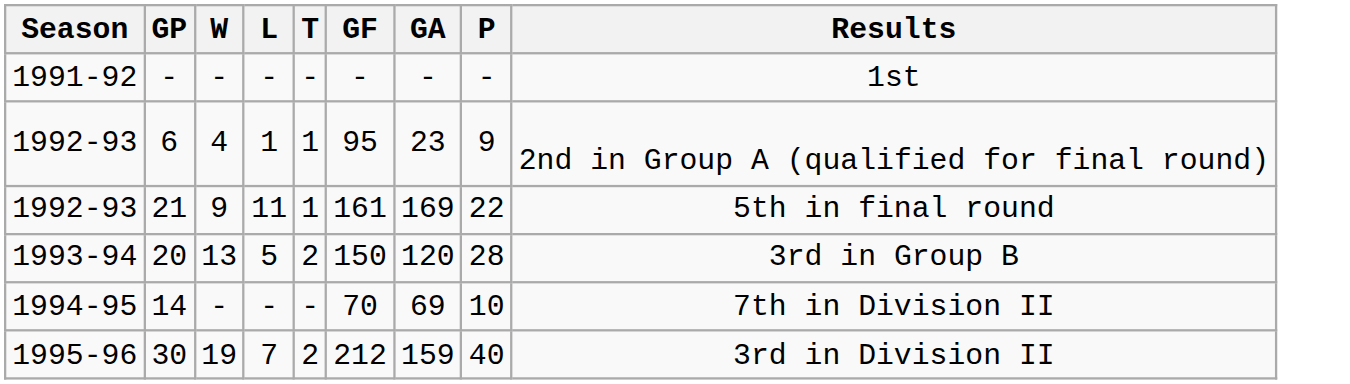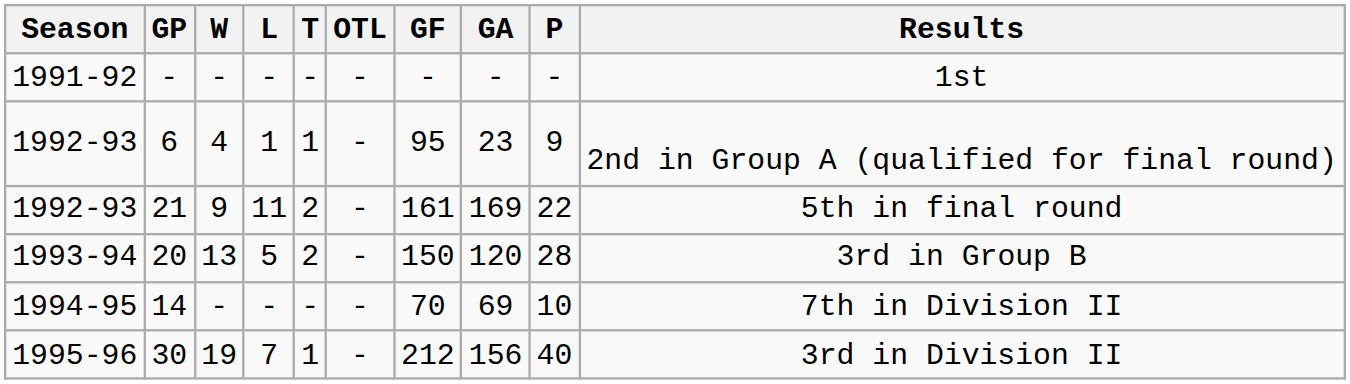 <table class="wikitable">
 <tr>
 <th>Season</th>
 <th>GP</th>
 <th>W</th>
 <th>L</th>
 <th>T</th>
+<th>OTL</th>
 <th>GF</th>
 <th>GA</th>
 <th>P</th>
 <th>Results</th>
 </tr>
 <tr align="center">
 <td>1991-92</td>
+<td>-</td>
 <td>-</td>
 <td>-</td>
 <td>-</td>
 <td>-</td>
 <td>-</td>
 <td>-</td>
 <td>-</td>
 <td>1st</td>
 </tr>
 <tr align="center">
 <td>1992-93</td>
 <td>6</td>
 <td>4</td>
 <td>1</td>
 <td>1</td>
+<td>-</td>
 <td>95</td>
 <td>23</td>
 <td>9</td>
 <td><br>2nd in Group A (qualified for final round)</td>
 </tr>
 <tr align="center">
 <td>1992-93</td>
 <td>21</td>
 <td>9</td>
 <td>11</td>
-<td>1</td>
+<td>2</td>
+<td>-</td>
 <td>161</td>
 <td>169</td>
 <td>22</td>
 <td>5th in final round</td>
 </tr>
 <tr align="center">
 <td>1993-94</td>
 <td>20</td>
 <td>13</td>
 <td>5</td>
 <td>2</td>
+<td>-</td>
 <td>150</td>
 <td>120</td>
 <td>28</td>
 <td>3rd in Group B</td>
 </tr>
 <tr align="center">
 <td>1994-95</td>
 <td>14</td>
+<td>-</td>
 <td>-</td>
 <td>-</td>
 <td>-</td>
 <td>70</td>
 <td>69</td>
 <td>10</td>
 <td>7th in Division II</td>
 </tr>
 <tr align="center">
 <td>1995-96</td>
 <td>30</td>
 <td>19</td>
 <td>7</td>
-<td>2</td>
+<td>1</td>
+<td>-</td>
 <td>212</td>
-<td>159</td>
+<td>156</td>
 <td>40</td>
 <td>3rd in Division II</td>
 </tr>
 </table>
